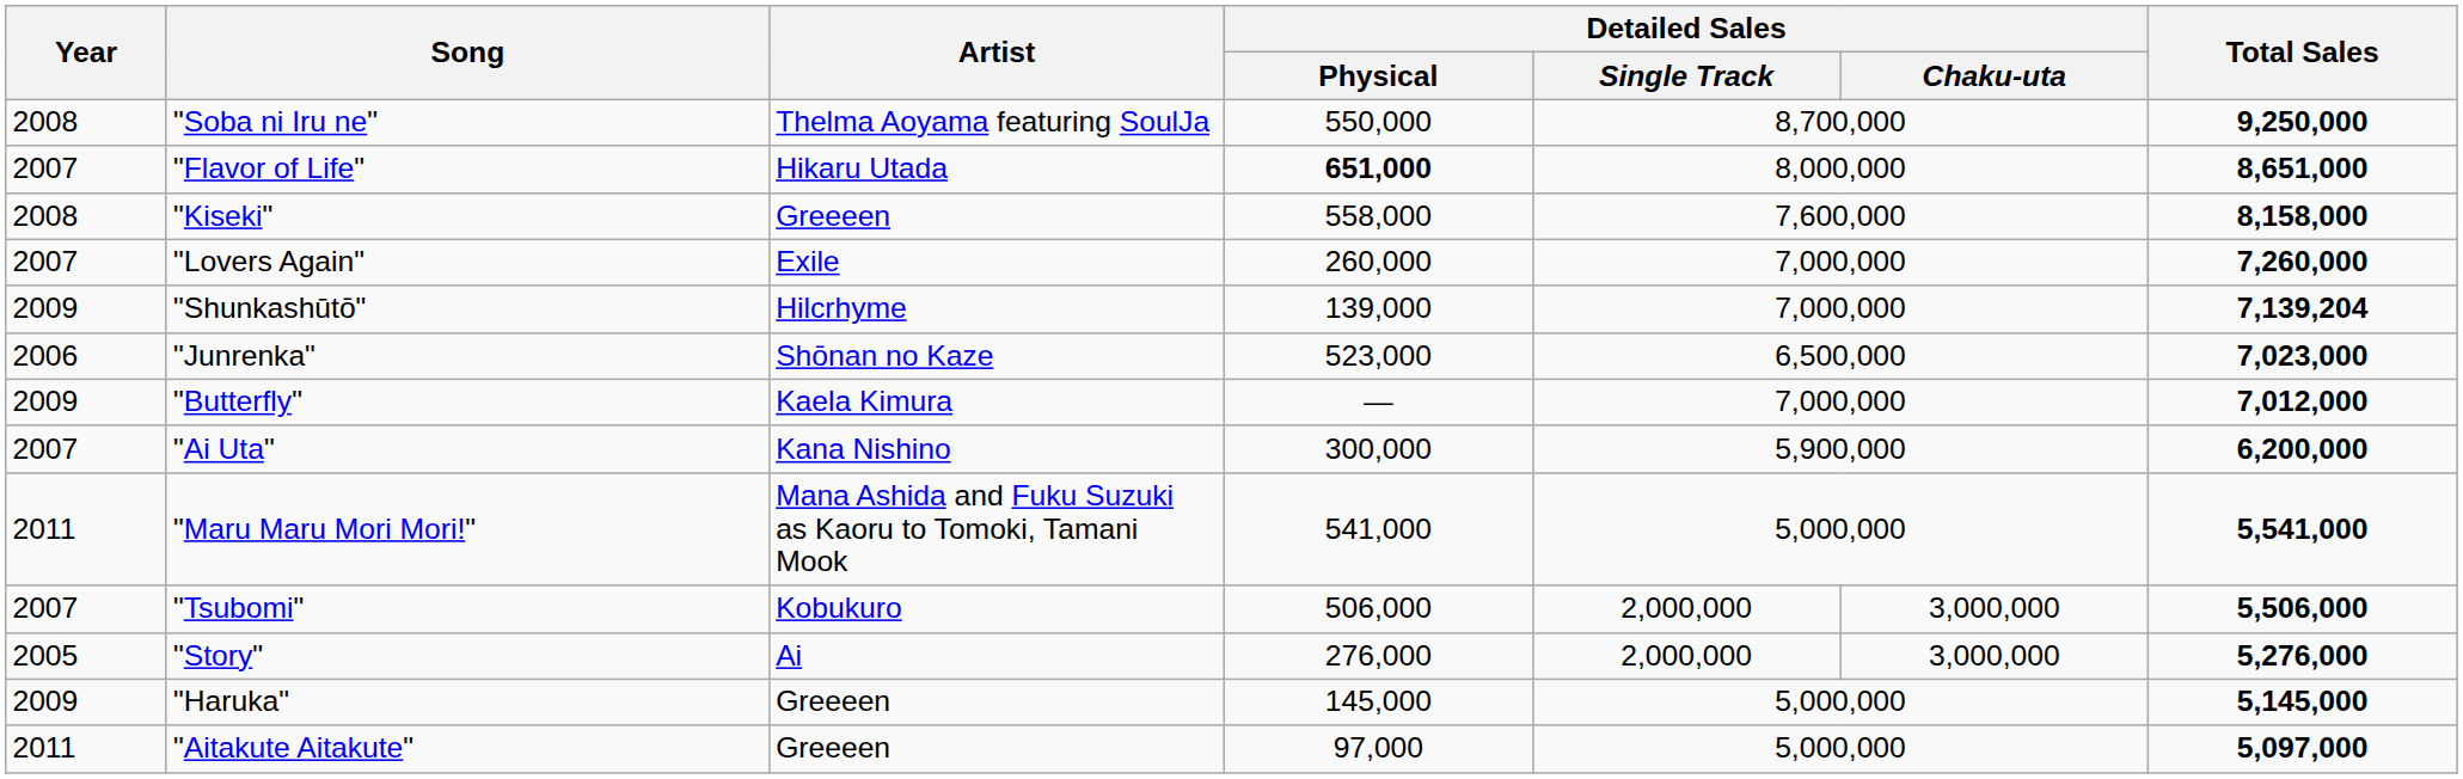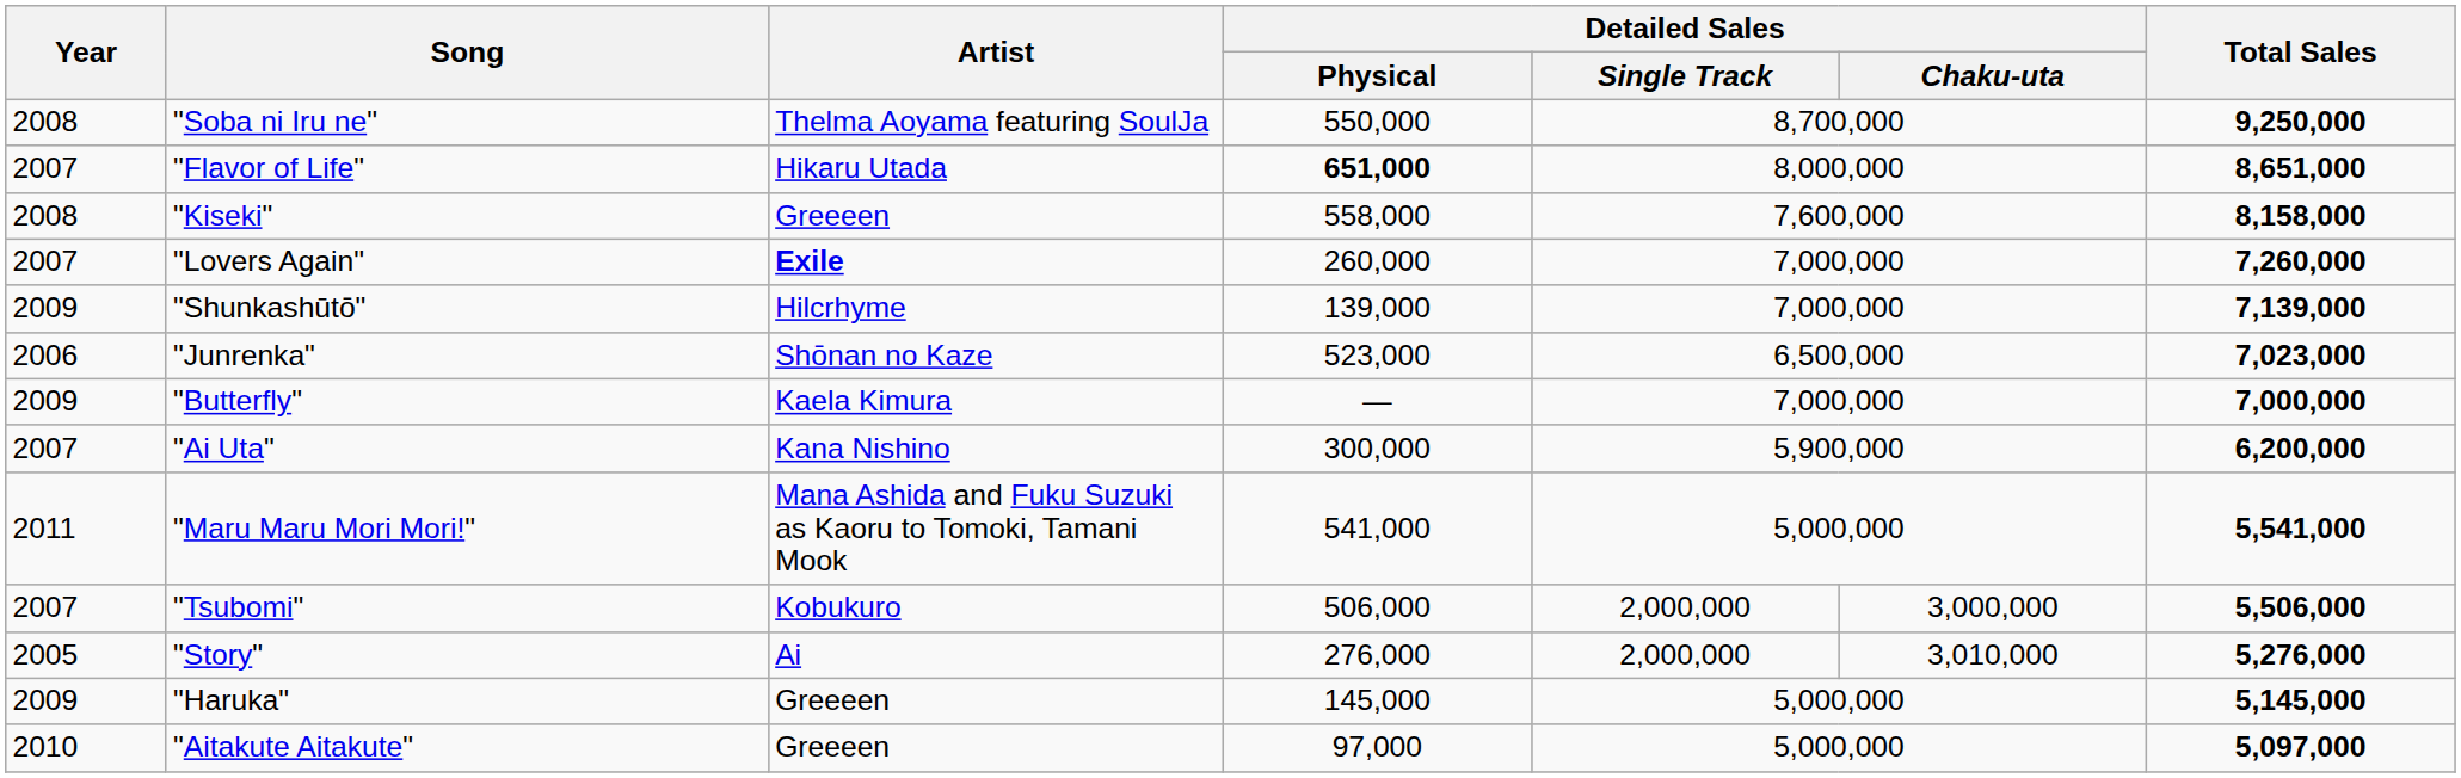 <table class="wikitable">
 <tr>
 <th style="width: 5em;" rowspan="2">Year</th>
 <th style="width: 20em;" rowspan="2">Song</th>
 <th style="width: 15em;" rowspan="2">Artist</th>
 <th style="width: 30em;" colspan="3">Detailed Sales</th>
 <th style="width: 10em;" rowspan="2">Total Sales</th>
 </tr>
 <tr>
 <th style="width: 10em;">Physical</th>
 <th style="width: 10em;"><em>Single Track</em></th>
 <th style="width: 10em;"><em>Chaku-uta</em></th>
 </tr>
 <tr>
 <td>2008</td>
 <td>"<a href='#'>Soba ni Iru ne</a>"</td>
 <td><a href='#'>Thelma Aoyama</a> featuring <a href='#'>SoulJa</a></td>
 <td style="text-align: center;">550,000</td>
 <td style="text-align: center;" colspan="2">8,700,000</td>
 <td style="text-align: center;"><strong>9,250,000</strong></td>
 </tr>
 <tr>
 <td>2007</td>
 <td>"<a href='#'>Flavor of Life</a>"</td>
 <td><a href='#'>Hikaru Utada</a></td>
 <td style="text-align: center;"><strong>651,000</strong></td>
 <td style="text-align: center;" colspan="2">8,000,000</td>
 <td style="text-align: center;"><strong>8,651,000</strong></td>
 </tr>
 <tr>
 <td>2008</td>
 <td>"<a href='#'>Kiseki</a>"</td>
 <td><a href='#'>Greeeen</a></td>
 <td style="text-align: center;">558,000</td>
 <td style="text-align: center;" colspan="2">7,600,000</td>
 <td style="text-align: center;"><strong>8,158,000</strong></td>
 </tr>
 <tr>
 <td>2007</td>
 <td>"Lovers Again"</td>
-<td><a href='#'>Exile</a></td>
+<td><strong><a href='#'>Exile</a></strong></td>
 <td style="text-align: center;">260,000</td>
 <td style="text-align: center;" colspan="2">7,000,000</td>
 <td style="text-align: center;"><strong>7,260,000</strong></td>
 </tr>
 <tr>
 <td>2009</td>
 <td>"Shunkashūtō"</td>
 <td><a href='#'>Hilcrhyme</a></td>
 <td style="text-align: center;">139,000</td>
 <td style="text-align: center;" colspan="2">7,000,000</td>
-<td style="text-align: center;"><strong>7,139,204</strong></td>
+<td style="text-align: center;"><strong>7,139,000</strong></td>
 </tr>
 <tr>
 <td>2006</td>
 <td>"Junrenka"</td>
 <td><a href='#'>Shōnan no Kaze</a></td>
 <td style="text-align: center;">523,000</td>
 <td style="text-align: center;" colspan="2">6,500,000</td>
 <td style="text-align: center;"><strong>7,023,000</strong></td>
 </tr>
 <tr>
 <td>2009</td>
 <td>"<a href='#'>Butterfly</a>"</td>
 <td><a href='#'>Kaela Kimura</a></td>
 <td style="text-align: center;">—</td>
 <td style="text-align: center;" colspan="2">7,000,000</td>
-<td style="text-align: center;"><strong>7,012,000</strong></td>
+<td style="text-align: center;"><strong>7,000,000</strong></td>
 </tr>
 <tr>
 <td>2007</td>
 <td>"<a href='#'>Ai Uta</a>"</td>
 <td><a href='#'>Kana Nishino</a></td>
 <td style="text-align: center;">300,000</td>
 <td style="text-align: center;" colspan="2">5,900,000</td>
 <td style="text-align: center;"><strong>6,200,000</strong></td>
 </tr>
 <tr>
 <td>2011</td>
 <td>"<a href='#'>Maru Maru Mori Mori!</a>"</td>
 <td><a href='#'>Mana Ashida</a> and <a href='#'>Fuku Suzuki</a><br>as Kaoru to Tomoki, Tamani Mook</td>
 <td style="text-align: center;">541,000</td>
 <td style="text-align: center;" colspan="2">5,000,000</td>
 <td style="text-align: center;"><strong>5,541,000</strong></td>
 </tr>
 <tr>
 <td>2007</td>
 <td>"<a href='#'>Tsubomi</a>"</td>
 <td><a href='#'>Kobukuro</a></td>
 <td style="text-align: center;">506,000</td>
 <td style="text-align: center;">2,000,000</td>
 <td style="text-align: center;">3,000,000</td>
 <td style="text-align: center;"><strong>5,506,000</strong></td>
 </tr>
 <tr>
 <td>2005</td>
 <td>"<a href='#'>Story</a>"</td>
 <td><a href='#'>Ai</a></td>
 <td style="text-align: center;">276,000</td>
 <td style="text-align: center;">2,000,000</td>
-<td style="text-align: center;">3,000,000</td>
+<td style="text-align: center;">3,010,000</td>
 <td style="text-align: center;"><strong>5,276,000</strong></td>
 </tr>
 <tr>
 <td>2009</td>
 <td>"Haruka"</td>
 <td>Greeeen</td>
 <td style="text-align: center;">145,000</td>
 <td style="text-align: center;" colspan="2">5,000,000</td>
 <td style="text-align: center;"><strong>5,145,000</strong></td>
 </tr>
 <tr>
-<td>2011</td>
+<td>2010</td>
 <td>"<a href='#'>Aitakute Aitakute</a>"</td>
 <td>Greeeen</td>
 <td style="text-align: center;">97,000</td>
 <td style="text-align: center;" colspan="2">5,000,000</td>
 <td style="text-align: center;"><strong>5,097,000</strong></td>
 </tr>
 </table>
